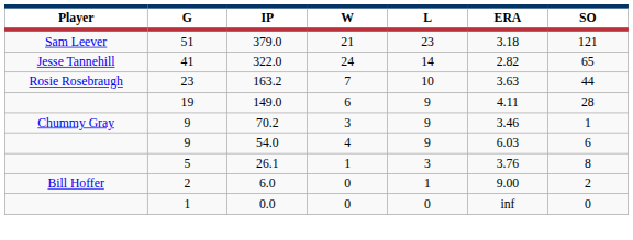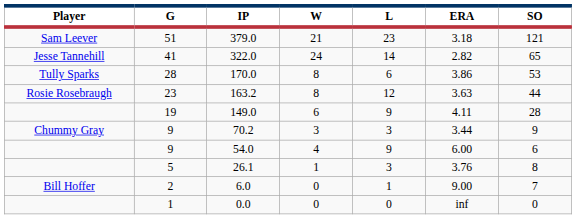 <table class="wikitable sortable">
 <tr>
 <th style="background:#FFFFFF; border-top:#023465 5px solid; border-bottom:#ba313c 5px solid;" width="16%">Player</th>
 <th style="background:#FFFFFF; border-top:#023465 5px solid; border-bottom:#ba313c 5px solid;" width="9%">G</th>
 <th style="background:#FFFFFF; border-top:#023465 5px solid; border-bottom:#ba313c 5px solid;" width="9%">IP</th>
 <th style="background:#FFFFFF; border-top:#023465 5px solid; border-bottom:#ba313c 5px solid;" width="9%">W</th>
 <th style="background:#FFFFFF; border-top:#023465 5px solid; border-bottom:#ba313c 5px solid;" width="9%">L</th>
 <th style="background:#FFFFFF; border-top:#023465 5px solid; border-bottom:#ba313c 5px solid;" width="9%">ERA</th>
 <th style="background:#FFFFFF; border-top:#023465 5px solid; border-bottom:#ba313c 5px solid;" width="9%">SO</th>
 </tr>
 <tr align="center">
 <td><a href='#'>Sam Leever</a></td>
 <td>51</td>
 <td>379.0</td>
 <td>21</td>
 <td>23</td>
 <td>3.18</td>
 <td>121</td>
 </tr>
 <tr align=center>
 <td><a href='#'>Jesse Tannehill</a></td>
 <td>41</td>
 <td>322.0</td>
 <td>24</td>
 <td>14</td>
 <td>2.82</td>
 <td>65</td>
 </tr>
 <tr align=center>
+<td><a href='#'>Tully Sparks</a></td>
+<td>28</td>
+<td>170.0</td>
+<td>8</td>
+<td>6</td>
+<td>3.86</td>
+<td>53</td>
+</tr>
+<tr align=center>
 <td><a href='#'>Rosie Rosebraugh</a></td>
 <td>23</td>
 <td>163.2</td>
-<td>7</td>
-<td>10</td>
+<td>8</td>
+<td>12</td>
 <td>3.63</td>
 <td>44</td>
 </tr>
 <tr align=center>
 <td></td>
 <td>19</td>
 <td>149.0</td>
 <td>6</td>
 <td>9</td>
 <td>4.11</td>
 <td>28</td>
 </tr>
 <tr align="center">
 <td><a href='#'>Chummy Gray</a></td>
 <td>9</td>
 <td>70.2</td>
 <td>3</td>
+<td>3</td>
+<td>3.44</td>
 <td>9</td>
-<td>3.46</td>
-<td>1</td>
 </tr>
 <tr align=center>
 <td></td>
 <td>9</td>
 <td>54.0</td>
 <td>4</td>
 <td>9</td>
-<td>6.03</td>
+<td>6.00</td>
 <td>6</td>
 </tr>
 <tr align="center">
 <td></td>
 <td>5</td>
 <td>26.1</td>
 <td>1</td>
 <td>3</td>
 <td>3.76</td>
 <td>8</td>
 </tr>
 <tr align="center">
 <td><a href='#'>Bill Hoffer</a></td>
 <td>2</td>
 <td>6.0</td>
 <td>0</td>
 <td>1</td>
 <td>9.00</td>
-<td>2</td>
+<td>7</td>
 </tr>
 <tr align=center>
 <td></td>
 <td>1</td>
 <td>0.0</td>
 <td>0</td>
 <td>0</td>
 <td>inf</td>
 <td>0</td>
 </tr>
 </table>
